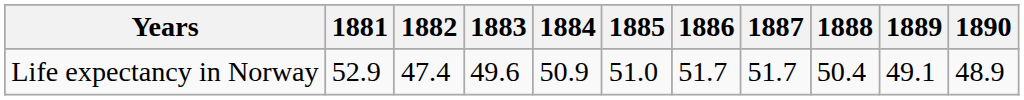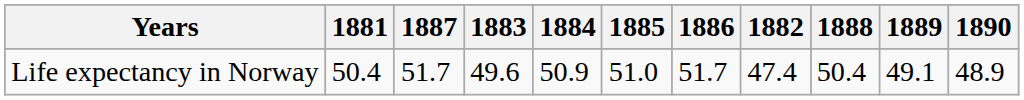 <table class="wikitable">
 <tr>
 <th>Years</th>
 <th>1881</th>
-<th>1882</th>
+<th>1887</th>
 <th>1883</th>
 <th>1884</th>
 <th>1885</th>
 <th>1886</th>
-<th>1887</th>
+<th>1882</th>
 <th>1888</th>
 <th>1889</th>
 <th>1890</th>
 </tr>
 <tr>
 <td>Life expectancy in Norway</td>
-<td>52.9</td>
-<td>47.4</td>
+<td>50.4</td>
+<td>51.7</td>
 <td>49.6</td>
 <td>50.9</td>
 <td>51.0</td>
 <td>51.7</td>
-<td>51.7</td>
+<td>47.4</td>
 <td>50.4</td>
 <td>49.1</td>
 <td>48.9</td>
 </tr>
 </table>
